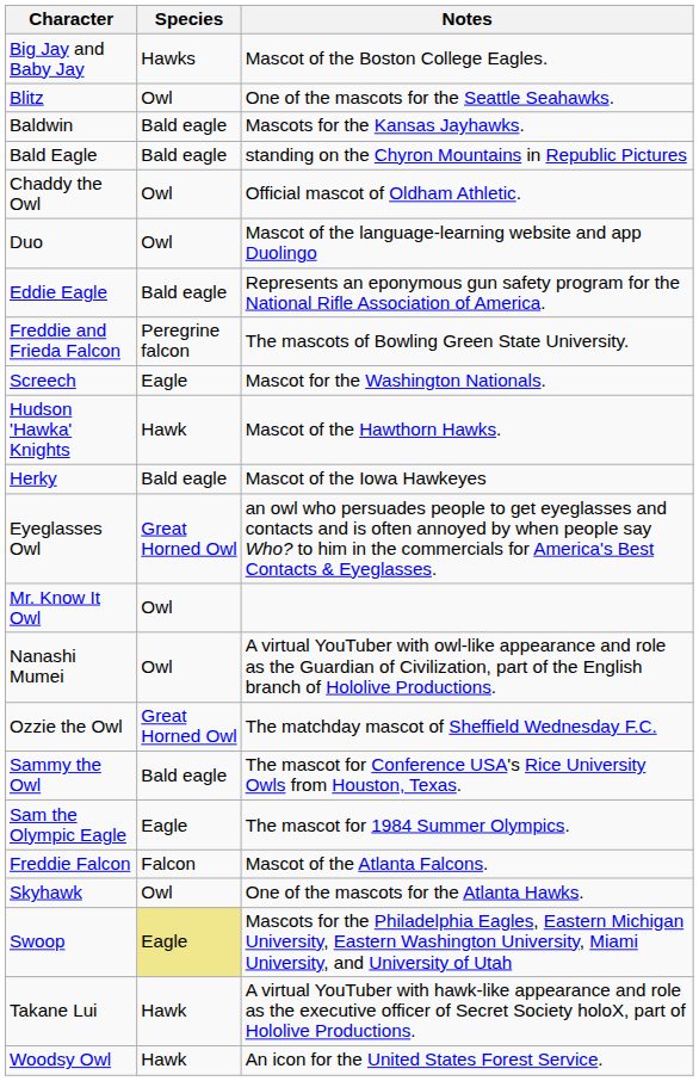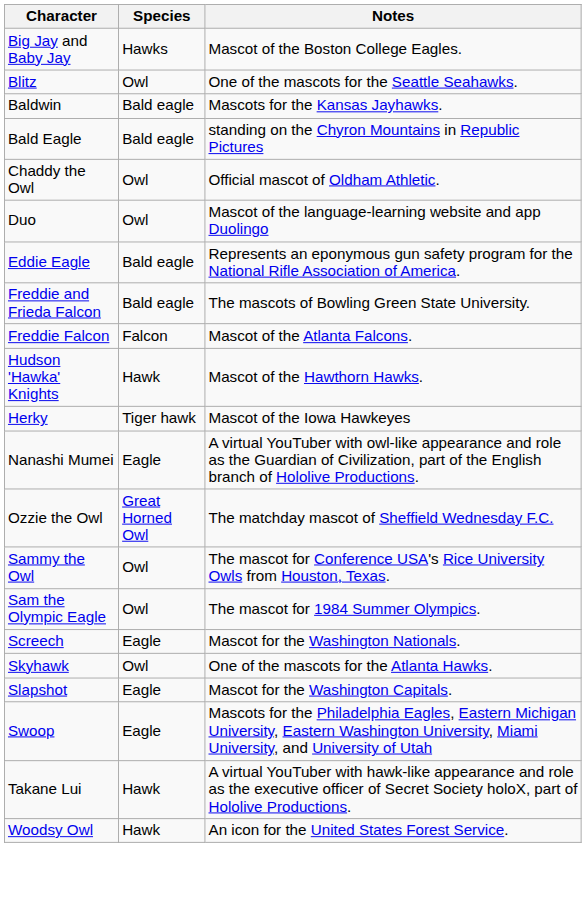 <table class="wikitable sortable">
 <tr>
 <th>Character</th>
 <th>Species</th>
 <th>Notes</th>
 </tr>
 <tr>
 <td><a href='#'>Big Jay</a> and <a href='#'>Baby Jay</a></td>
 <td>Hawks</td>
 <td>Mascot of the Boston College Eagles.</td>
 </tr>
 <tr>
 <td><a href='#'>Blitz</a></td>
 <td>Owl</td>
 <td>One of the mascots for the <a href='#'>Seattle Seahawks</a>.</td>
 </tr>
 <tr>
 <td>Baldwin</td>
 <td>Bald eagle</td>
 <td>Mascots for the <a href='#'>Kansas Jayhawks</a>.</td>
 </tr>
 <tr>
 <td>Bald Eagle</td>
 <td>Bald eagle</td>
 <td>standing on the <a href='#'>Chyron Mountains</a> in <a href='#'>Republic Pictures</a></td>
 </tr>
 <tr>
 <td>Chaddy the Owl</td>
 <td>Owl</td>
 <td>Official mascot of <a href='#'>Oldham Athletic</a>.</td>
 </tr>
 <tr>
 <td>Duo</td>
 <td>Owl</td>
 <td>Mascot of the language-learning website and app <a href='#'>Duolingo</a></td>
 </tr>
 <tr>
 <td><a href='#'>Eddie Eagle</a></td>
 <td>Bald eagle</td>
 <td>Represents an eponymous gun safety program for the <a href='#'>National Rifle Association of America</a>.</td>
 </tr>
 <tr>
 <td><a href='#'>Freddie and Frieda Falcon</a></td>
-<td>Peregrine falcon</td>
+<td>Bald eagle</td>
 <td>The mascots of Bowling Green State University.</td>
 </tr>
 <tr>
-<td><a href='#'>Screech</a></td>
-<td>Eagle</td>
-<td>Mascot for the <a href='#'>Washington Nationals</a>.</td>
+<td><a href='#'>Freddie Falcon</a></td>
+<td>Falcon</td>
+<td>Mascot of the <a href='#'>Atlanta Falcons</a>.</td>
 </tr>
 <tr>
 <td><a href='#'>Hudson 'Hawka' Knights</a></td>
 <td>Hawk</td>
 <td>Mascot of the <a href='#'>Hawthorn Hawks</a>.</td>
 </tr>
 <tr>
 <td><a href='#'>Herky</a></td>
-<td>Bald eagle</td>
+<td>Tiger hawk</td>
 <td>Mascot of the Iowa Hawkeyes</td>
 </tr>
 <tr>
-<td>Eyeglasses Owl</td>
-<td><a href='#'>Great Horned Owl</a></td>
-<td>an owl who persuades people to get eyeglasses and contacts and is often annoyed by when people say <em>Who?</em> to him in the commercials for <a href='#'>America's Best Contacts & Eyeglasses</a>.</td>
-</tr>
-<tr>
-<td><a href='#'>Mr. Know It Owl</a></td>
-<td>Owl</td>
-<td></td>
-</tr>
-<tr>
 <td>Nanashi Mumei</td>
-<td>Owl</td>
+<td>Eagle</td>
 <td>A virtual YouTuber with owl-like appearance and role as the Guardian of Civilization, part of the English branch of <a href='#'>Hololive Productions</a>.</td>
 </tr>
 <tr>
 <td>Ozzie the Owl</td>
 <td><a href='#'>Great Horned Owl</a></td>
 <td>The matchday mascot of <a href='#'>Sheffield Wednesday F.C.</a></td>
 </tr>
 <tr>
 <td><a href='#'>Sammy the Owl</a></td>
-<td>Bald eagle</td>
+<td>Owl</td>
 <td>The mascot for <a href='#'>Conference USA</a>'s <a href='#'>Rice University Owls</a> from <a href='#'>Houston, Texas</a>.</td>
 </tr>
 <tr>
 <td><a href='#'>Sam the Olympic Eagle</a></td>
-<td>Eagle</td>
+<td>Owl</td>
 <td>The mascot for <a href='#'>1984 Summer Olympics</a>.</td>
 </tr>
 <tr>
-<td><a href='#'>Freddie Falcon</a></td>
-<td>Falcon</td>
-<td>Mascot of the <a href='#'>Atlanta Falcons</a>.</td>
+<td><a href='#'>Screech</a></td>
+<td>Eagle</td>
+<td>Mascot for the <a href='#'>Washington Nationals</a>.</td>
 </tr>
 <tr>
 <td><a href='#'>Skyhawk</a></td>
 <td>Owl</td>
 <td>One of the mascots for the <a href='#'>Atlanta Hawks</a>.</td>
 </tr>
 <tr>
+<td><a href='#'>Slapshot</a></td>
+<td>Eagle</td>
+<td>Mascot for the <a href='#'>Washington Capitals</a>.</td>
+</tr>
+<tr>
 <td><a href='#'>Swoop</a></td>
-<td style="background: khaki;">Eagle</td>
+<td>Eagle</td>
 <td>Mascots for the <a href='#'>Philadelphia Eagles</a>, <a href='#'>Eastern Michigan University</a>, <a href='#'>Eastern Washington University</a>, <a href='#'>Miami University</a>, and <a href='#'>University of Utah</a></td>
 </tr>
 <tr>
 <td>Takane Lui</td>
 <td>Hawk</td>
 <td>A virtual YouTuber with hawk-like appearance and role as the executive officer of Secret Society holoX, part of <a href='#'>Hololive Productions</a>.</td>
 </tr>
 <tr>
 <td><a href='#'>Woodsy Owl</a></td>
 <td>Hawk</td>
 <td>An icon for the <a href='#'>United States Forest Service</a>.</td>
 </tr>
 </table>
